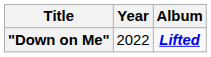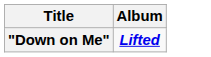 <table class="wikitable plainrowheaders" style=text-align:center;>
 <tr>
 <th>Title</th>
-<th>Year</th>
 <th>Album</th>
 </tr>
 <tr>
 <th scope="row">"Down on Me"<br></th>
-<td>2022</td>
 <td><strong><em><a href='#'>Lifted</a></em></strong></td>
 </tr>
 </table>
